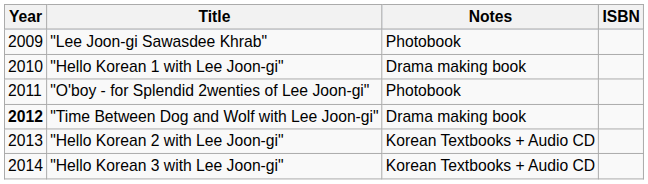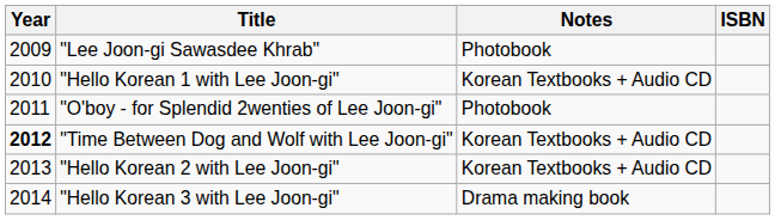 <table class="wikitable">
 <tr style="text-align:center; background:#b0c4de">
 <th scope="col">Year</th>
 <th scope="col">Title</th>
 <th scope="col">Notes</th>
 <th>ISBN</th>
 </tr>
 <tr>
 <td>2009</td>
 <td>"Lee Joon-gi Sawasdee Khrab"</td>
 <td>Photobook</td>
 <td></td>
 </tr>
 <tr>
 <td>2010</td>
 <td>"Hello Korean 1 with Lee Joon-gi" </td>
-<td>Drama making book</td>
+<td>Korean Textbooks + Audio CD</td>
 <td> </td>
 </tr>
 <tr>
 <td>2011</td>
 <td>"O'boy - for Splendid 2wenties of Lee Joon-gi" </td>
 <td>Photobook</td>
 <td></td>
 </tr>
 <tr>
 <td><strong>2012</strong></td>
 <td>"Time Between Dog and Wolf with Lee Joon-gi"</td>
-<td>Drama making book</td>
+<td>Korean Textbooks + Audio CD</td>
 <td></td>
 </tr>
 <tr>
 <td>2013</td>
 <td>"Hello Korean 2 with Lee Joon-gi" </td>
 <td>Korean Textbooks + Audio CD</td>
 <td> </td>
 </tr>
 <tr>
 <td>2014</td>
 <td>"Hello Korean 3 with Lee Joon-gi" </td>
-<td>Korean Textbooks + Audio CD</td>
+<td>Drama making book</td>
 <td> </td>
 </tr>
 </table>
